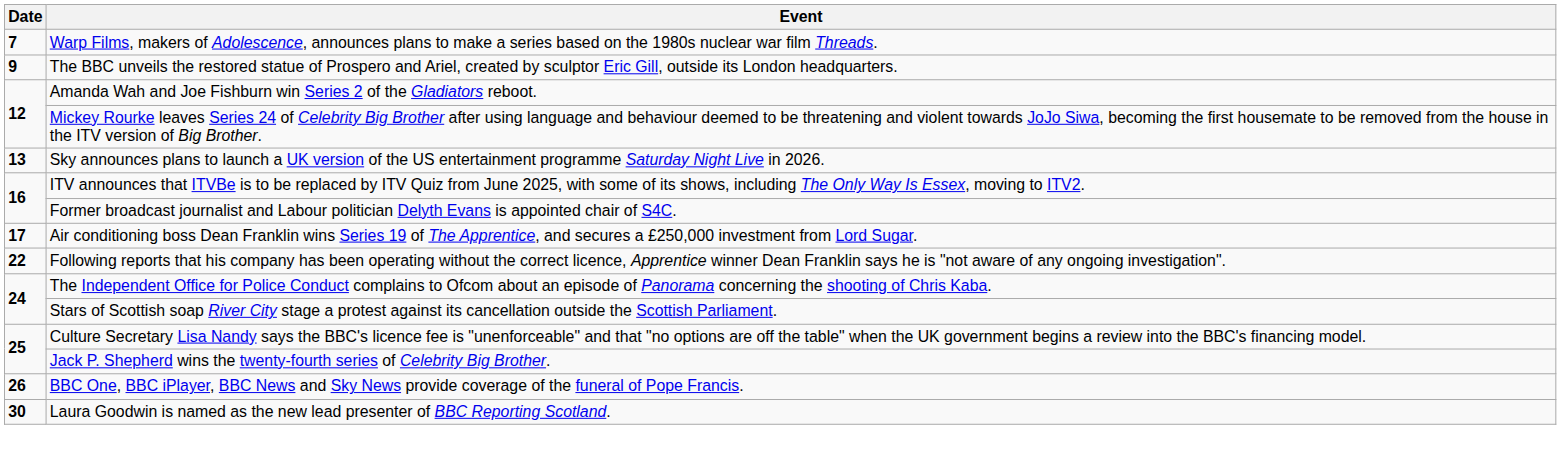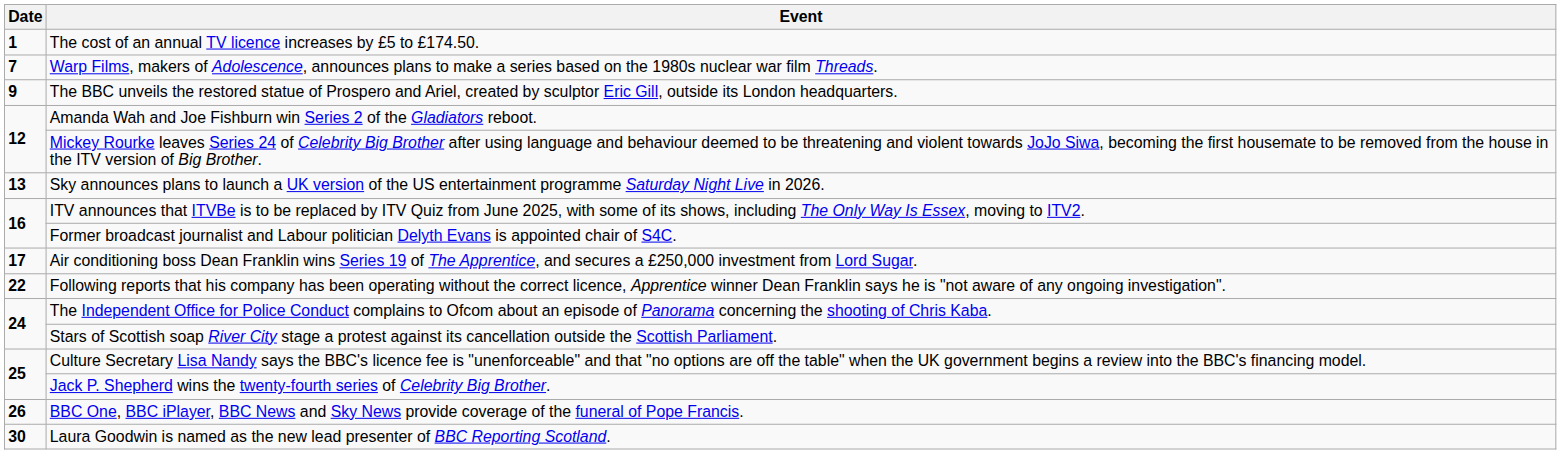 <table class="wikitable">
 <tr>
 <th>Date</th>
 <th>Event</th>
+</tr>
+<tr>
+<td><strong>1</strong></td>
+<td>The cost of an annual <a href='#'>TV licence</a> increases by £5 to £174.50.</td>
 </tr>
 <tr>
 <td><strong>7</strong></td>
 <td><a href='#'>Warp Films</a>, makers of <em><a href='#'>Adolescence</a></em>, announces plans to make a series based on the 1980s nuclear war film <em><a href='#'>Threads</a></em>.</td>
 </tr>
 <tr>
 <td><strong>9</strong></td>
 <td>The BBC unveils the restored statue of Prospero and Ariel, created by sculptor <a href='#'>Eric Gill</a>, outside its London headquarters.</td>
 </tr>
 <tr>
 <td rowspan=2><strong>12</strong></td>
 <td>Amanda Wah and Joe Fishburn win <a href='#'>Series 2</a> of the <em><a href='#'>Gladiators</a></em> reboot.</td>
 </tr>
 <tr>
 <td><a href='#'>Mickey Rourke</a> leaves <a href='#'>Series 24</a> of <em><a href='#'>Celebrity Big Brother</a></em> after using language and behaviour deemed to be threatening and violent towards <a href='#'>JoJo Siwa</a>, becoming the first housemate to be removed from the house in the ITV version of <em>Big Brother</em>.</td>
 </tr>
 <tr>
 <td><strong>13</strong></td>
 <td>Sky announces plans to launch a <a href='#'>UK version</a> of the US entertainment programme <em><a href='#'>Saturday Night Live</a></em> in 2026.</td>
 </tr>
 <tr>
 <td rowspan=2><strong>16</strong></td>
 <td>ITV announces that <a href='#'>ITVBe</a> is to be replaced by ITV Quiz from June 2025, with some of its shows, including <em><a href='#'>The Only Way Is Essex</a></em>, moving to <a href='#'>ITV2</a>.</td>
 </tr>
 <tr>
 <td>Former broadcast journalist and Labour politician <a href='#'>Delyth Evans</a> is appointed chair of <a href='#'>S4C</a>.</td>
 </tr>
 <tr>
 <td><strong>17</strong></td>
 <td>Air conditioning boss Dean Franklin wins <a href='#'>Series 19</a> of <em><a href='#'>The Apprentice</a></em>, and secures a £250,000 investment from <a href='#'>Lord Sugar</a>.</td>
 </tr>
 <tr>
 <td><strong>22</strong></td>
 <td>Following reports that his company has been operating without the correct licence, <em>Apprentice</em> winner Dean Franklin says he is "not aware of any ongoing investigation".</td>
 </tr>
 <tr>
 <td rowspan=2><strong>24</strong></td>
 <td>The <a href='#'>Independent Office for Police Conduct</a> complains to Ofcom about an episode of <em><a href='#'>Panorama</a></em> concerning the <a href='#'>shooting of Chris Kaba</a>.</td>
 </tr>
 <tr>
 <td>Stars of Scottish soap <em><a href='#'>River City</a></em> stage a protest against its cancellation outside the <a href='#'>Scottish Parliament</a>.</td>
 </tr>
 <tr>
 <td rowspan=2><strong>25</strong></td>
 <td>Culture Secretary <a href='#'>Lisa Nandy</a> says the BBC's licence fee is "unenforceable" and that "no options are off the table" when the UK government begins a review into the BBC's financing model.</td>
 </tr>
 <tr>
 <td><a href='#'>Jack P. Shepherd</a> wins the <a href='#'>twenty-fourth series</a> of <em><a href='#'>Celebrity Big Brother</a></em>.</td>
 </tr>
 <tr>
 <td><strong>26</strong></td>
 <td><a href='#'>BBC One</a>, <a href='#'>BBC iPlayer</a>, <a href='#'>BBC News</a> and <a href='#'>Sky News</a> provide coverage of the <a href='#'>funeral of Pope Francis</a>.</td>
 </tr>
 <tr>
 <td><strong>30</strong></td>
 <td>Laura Goodwin is named as the new lead presenter of <em><a href='#'>BBC Reporting Scotland</a></em>.</td>
 </tr>
 </table>
